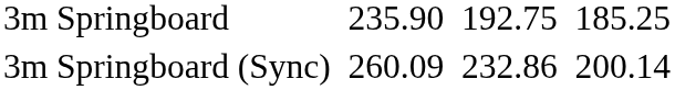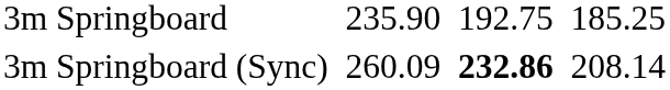 <table>
 <tr>
 <td>3m Springboard</td>
 <td></td>
 <td>235.90</td>
 <td></td>
 <td>192.75</td>
 <td></td>
 <td>185.25</td>
 </tr>
 <tr>
 <td>3m Springboard (Sync)</td>
 <td></td>
 <td>260.09</td>
 <td></td>
-<td>232.86</td>
+<td><strong>232.86</strong></td>
 <td></td>
-<td>200.14</td>
+<td>208.14</td>
 </tr>
 </table>
